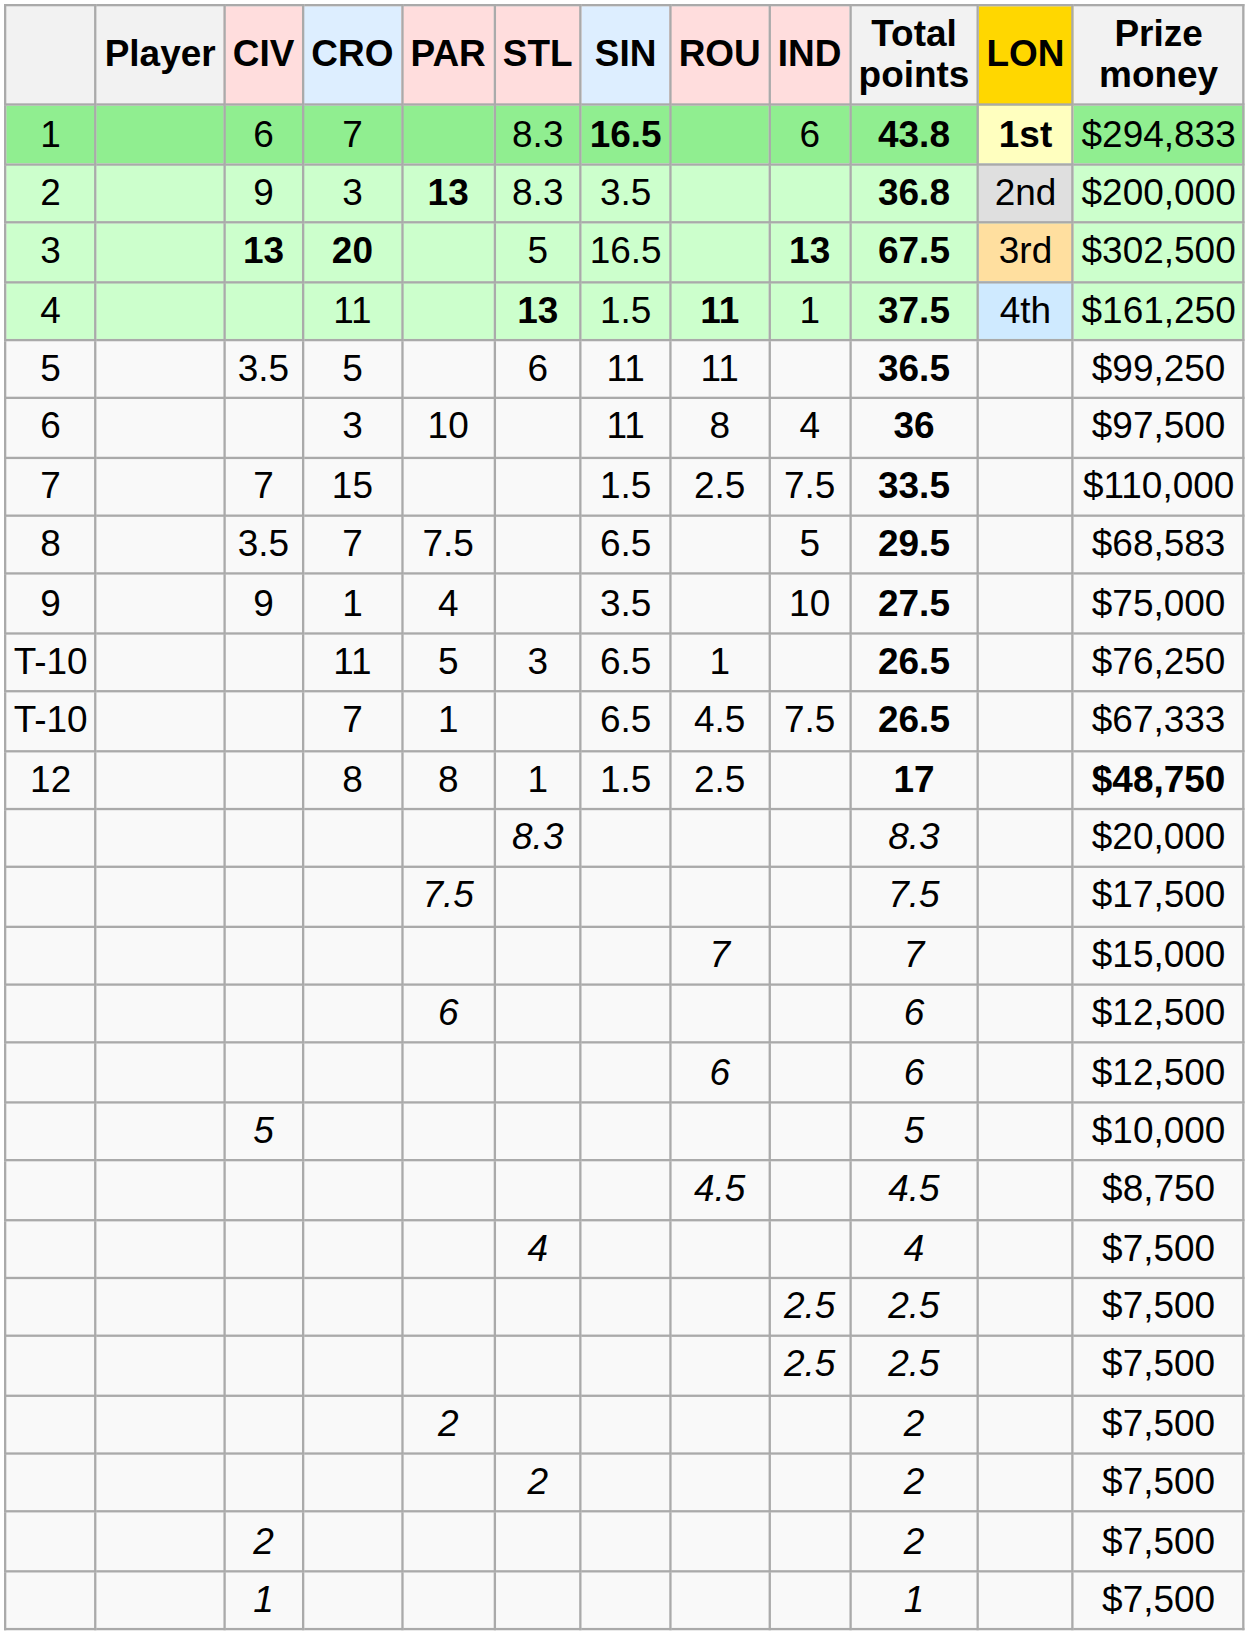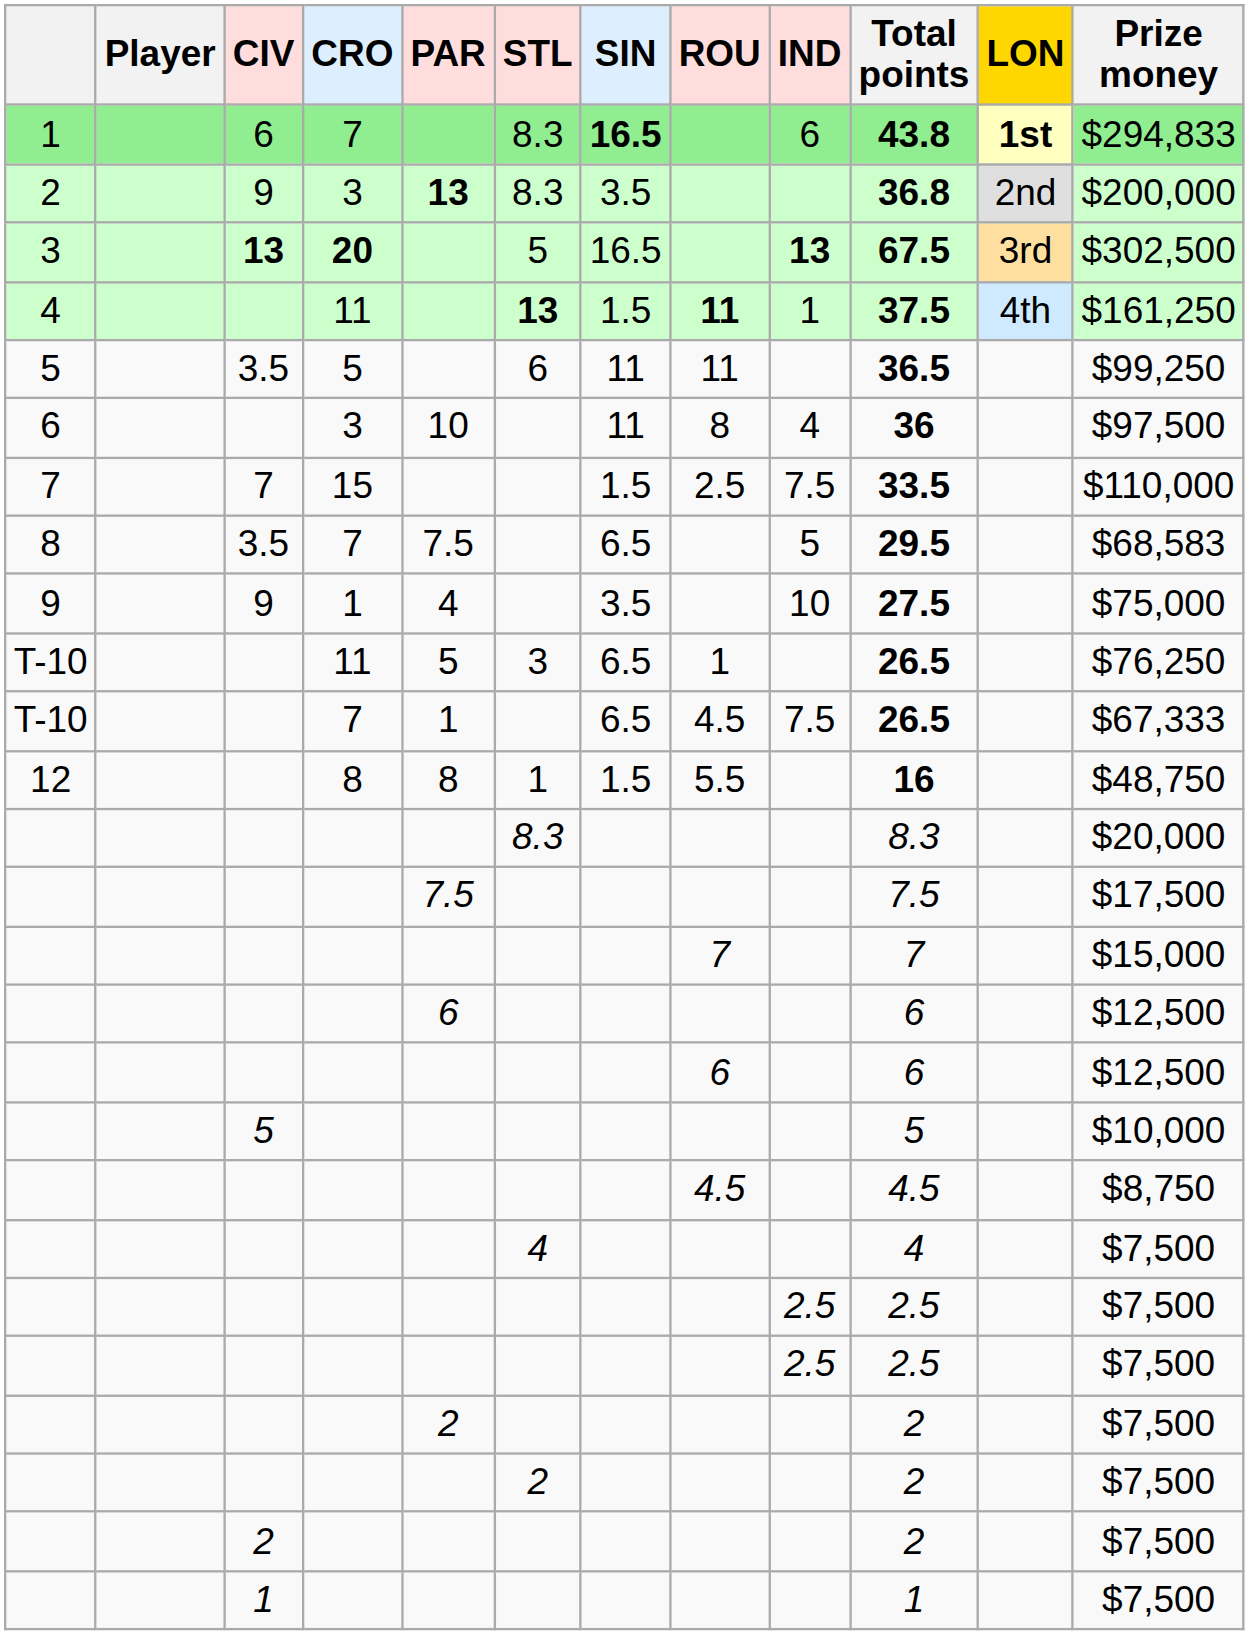 <table class="wikitable sortable" style="text-align:center;">
 <tr>
 <th></th>
 <th>Player</th>
 <th style="background-color:#ffdddd">CIV</th>
 <th style="background-color:#ddeeff">CRO</th>
 <th style="background-color:#ffdddd">PAR</th>
 <th style="background-color:#ffdddd">STL</th>
 <th style="background-color:#ddeeff">SIN</th>
 <th style="background-color:#ffdddd">ROU</th>
 <th style="background-color:#ffdddd">IND</th>
 <th>Total<br>points</th>
 <th style="background-color:gold">LON</th>
 <th>Prize<br>money</th>
 </tr>
 <tr style="background-color:lightgreen"|>
 <td>1</td>
 <td align=left><strong></strong></td>
 <td>6</td>
 <td>7</td>
 <td></td>
 <td>8.3</td>
 <td><strong>16.5</strong></td>
 <td></td>
 <td>6</td>
 <td><strong>43.8</strong></td>
 <td style="background-color:#ffffbf"><strong>1st</strong></td>
 <td>$294,833</td>
 </tr>
 <tr style="background-color:#ccffcc"|>
 <td>2</td>
 <td align=left></td>
 <td>9</td>
 <td>3</td>
 <td><strong>13</strong></td>
 <td>8.3</td>
 <td>3.5</td>
 <td></td>
 <td></td>
 <td><strong>36.8</strong></td>
 <td style="background-color:#dfdfdf">2nd</td>
 <td>$200,000</td>
 </tr>
 <tr style="background-color:#ccffcc"|>
 <td>3</td>
 <td align=left></td>
 <td><strong>13</strong></td>
 <td><strong>20</strong></td>
 <td></td>
 <td>5</td>
 <td>16.5</td>
 <td></td>
 <td><strong>13</strong></td>
 <td><strong>67.5</strong></td>
 <td style="background-color:#ffdf9f">3rd</td>
 <td>$302,500</td>
 </tr>
 <tr style="background-color:#ccffcc"|>
 <td>4</td>
 <td align=left></td>
 <td></td>
 <td>11</td>
 <td></td>
 <td><strong>13</strong></td>
 <td>1.5</td>
 <td><strong>11</strong></td>
 <td>1</td>
 <td><strong>37.5</strong></td>
 <td style="background-color:#cfeaff">4th</td>
 <td>$161,250</td>
 </tr>
 <tr>
 <td>5</td>
 <td align=left></td>
 <td>3.5</td>
 <td>5</td>
 <td></td>
 <td>6</td>
 <td>11</td>
 <td>11</td>
 <td></td>
 <td><strong>36.5</strong></td>
 <td></td>
 <td>$99,250</td>
 </tr>
 <tr>
 <td>6</td>
 <td align=left></td>
 <td></td>
 <td>3</td>
 <td>10</td>
 <td></td>
 <td>11</td>
 <td>8</td>
 <td>4</td>
 <td><strong>36</strong></td>
 <td></td>
 <td>$97,500</td>
 </tr>
 <tr>
 <td>7</td>
 <td align=left></td>
 <td>7</td>
 <td>15</td>
 <td></td>
 <td></td>
 <td>1.5</td>
 <td>2.5</td>
 <td>7.5</td>
 <td><strong>33.5</strong></td>
 <td></td>
 <td>$110,000</td>
 </tr>
 <tr>
 <td>8</td>
 <td align=left></td>
 <td>3.5</td>
 <td>7</td>
 <td>7.5</td>
 <td></td>
 <td>6.5</td>
 <td></td>
 <td>5</td>
 <td><strong>29.5</strong></td>
 <td></td>
 <td>$68,583</td>
 </tr>
 <tr>
 <td>9</td>
 <td align=left></td>
 <td>9</td>
 <td>1</td>
 <td>4</td>
 <td></td>
 <td>3.5</td>
 <td></td>
 <td>10</td>
 <td><strong>27.5</strong></td>
 <td></td>
 <td>$75,000</td>
 </tr>
 <tr>
 <td>T-10</td>
 <td align=left></td>
 <td></td>
 <td>11</td>
 <td>5</td>
 <td>3</td>
 <td>6.5</td>
 <td>1</td>
 <td></td>
 <td><strong>26.5</strong></td>
 <td></td>
 <td>$76,250</td>
 </tr>
 <tr>
 <td>T-10</td>
 <td align=left></td>
 <td></td>
 <td>7</td>
 <td>1</td>
 <td></td>
 <td>6.5</td>
 <td>4.5</td>
 <td>7.5</td>
 <td><strong>26.5</strong></td>
 <td></td>
 <td>$67,333</td>
 </tr>
 <tr>
 <td>12</td>
 <td align=left></td>
 <td></td>
 <td>8</td>
 <td>8</td>
 <td>1</td>
 <td>1.5</td>
-<td>2.5</td>
+<td>5.5</td>
 <td></td>
-<td><strong>17</strong></td>
+<td><strong>16</strong></td>
 <td></td>
-<td><strong>$48,750</strong></td>
+<td>$48,750</td>
 </tr>
 <tr>
 <td></td>
 <td align=left><em></em></td>
 <td></td>
 <td></td>
 <td></td>
 <td><em>8.3</em></td>
 <td></td>
 <td></td>
 <td></td>
 <td><em>8.3</em></td>
 <td></td>
 <td>$20,000</td>
 </tr>
 <tr>
 <td></td>
 <td align=left><em></em></td>
 <td></td>
 <td></td>
 <td><em>7.5</em></td>
 <td></td>
 <td></td>
 <td></td>
 <td></td>
 <td><em>7.5</em></td>
 <td></td>
 <td>$17,500</td>
 </tr>
 <tr>
 <td></td>
 <td align=left><em></em></td>
 <td></td>
 <td></td>
 <td></td>
 <td></td>
 <td></td>
 <td><em>7</em></td>
 <td></td>
 <td><em>7</em></td>
 <td></td>
 <td>$15,000</td>
 </tr>
 <tr>
 <td></td>
 <td align=left><em></em></td>
 <td></td>
 <td></td>
 <td><em>6</em></td>
 <td></td>
 <td></td>
 <td></td>
 <td></td>
 <td><em>6</em></td>
 <td></td>
 <td>$12,500</td>
 </tr>
 <tr>
 <td></td>
 <td align=left><em></em></td>
 <td></td>
 <td></td>
 <td></td>
 <td></td>
 <td></td>
 <td><em>6</em></td>
 <td></td>
 <td><em>6</em></td>
 <td></td>
 <td>$12,500</td>
 </tr>
 <tr>
 <td></td>
 <td align=left><em></em></td>
 <td><em>5</em></td>
 <td></td>
 <td></td>
 <td></td>
 <td></td>
 <td></td>
 <td></td>
 <td><em>5</em></td>
 <td></td>
 <td>$10,000</td>
 </tr>
 <tr>
 <td></td>
 <td align=left><em></em></td>
 <td></td>
 <td></td>
 <td></td>
 <td></td>
 <td></td>
 <td><em>4.5</em></td>
 <td></td>
 <td><em>4.5</em></td>
 <td></td>
 <td>$8,750</td>
 </tr>
 <tr>
 <td></td>
 <td align=left><em></em></td>
 <td></td>
 <td></td>
 <td></td>
 <td><em>4</em></td>
 <td></td>
 <td></td>
 <td></td>
 <td><em>4</em></td>
 <td></td>
 <td>$7,500</td>
 </tr>
 <tr>
 <td></td>
 <td align=left><em></em></td>
 <td></td>
 <td></td>
 <td></td>
 <td></td>
 <td></td>
 <td></td>
 <td><em>2.5</em></td>
 <td><em>2.5</em></td>
 <td></td>
 <td>$7,500</td>
 </tr>
 <tr>
 <td></td>
 <td align=left><em></em></td>
 <td></td>
 <td></td>
 <td></td>
 <td></td>
 <td></td>
 <td></td>
 <td><em>2.5</em></td>
 <td><em>2.5</em></td>
 <td></td>
 <td>$7,500</td>
 </tr>
 <tr>
 <td></td>
 <td align=left><em></em></td>
 <td></td>
 <td></td>
 <td><em>2</em></td>
 <td></td>
 <td></td>
 <td></td>
 <td></td>
 <td><em>2</em></td>
 <td></td>
 <td>$7,500</td>
 </tr>
 <tr>
 <td></td>
 <td align=left><em></em></td>
 <td></td>
 <td></td>
 <td></td>
 <td><em>2</em></td>
 <td></td>
 <td></td>
 <td></td>
 <td><em>2</em></td>
 <td></td>
 <td>$7,500</td>
 </tr>
 <tr>
 <td></td>
 <td align=left><em></em></td>
 <td><em>2</em></td>
 <td></td>
 <td></td>
 <td></td>
 <td></td>
 <td></td>
 <td></td>
 <td><em>2</em></td>
 <td></td>
 <td>$7,500</td>
 </tr>
 <tr>
 <td></td>
 <td align=left><em></em></td>
 <td><em>1</em></td>
 <td></td>
 <td></td>
 <td></td>
 <td></td>
 <td></td>
 <td></td>
 <td><em>1</em></td>
 <td></td>
 <td>$7,500</td>
 </tr>
 </table>
